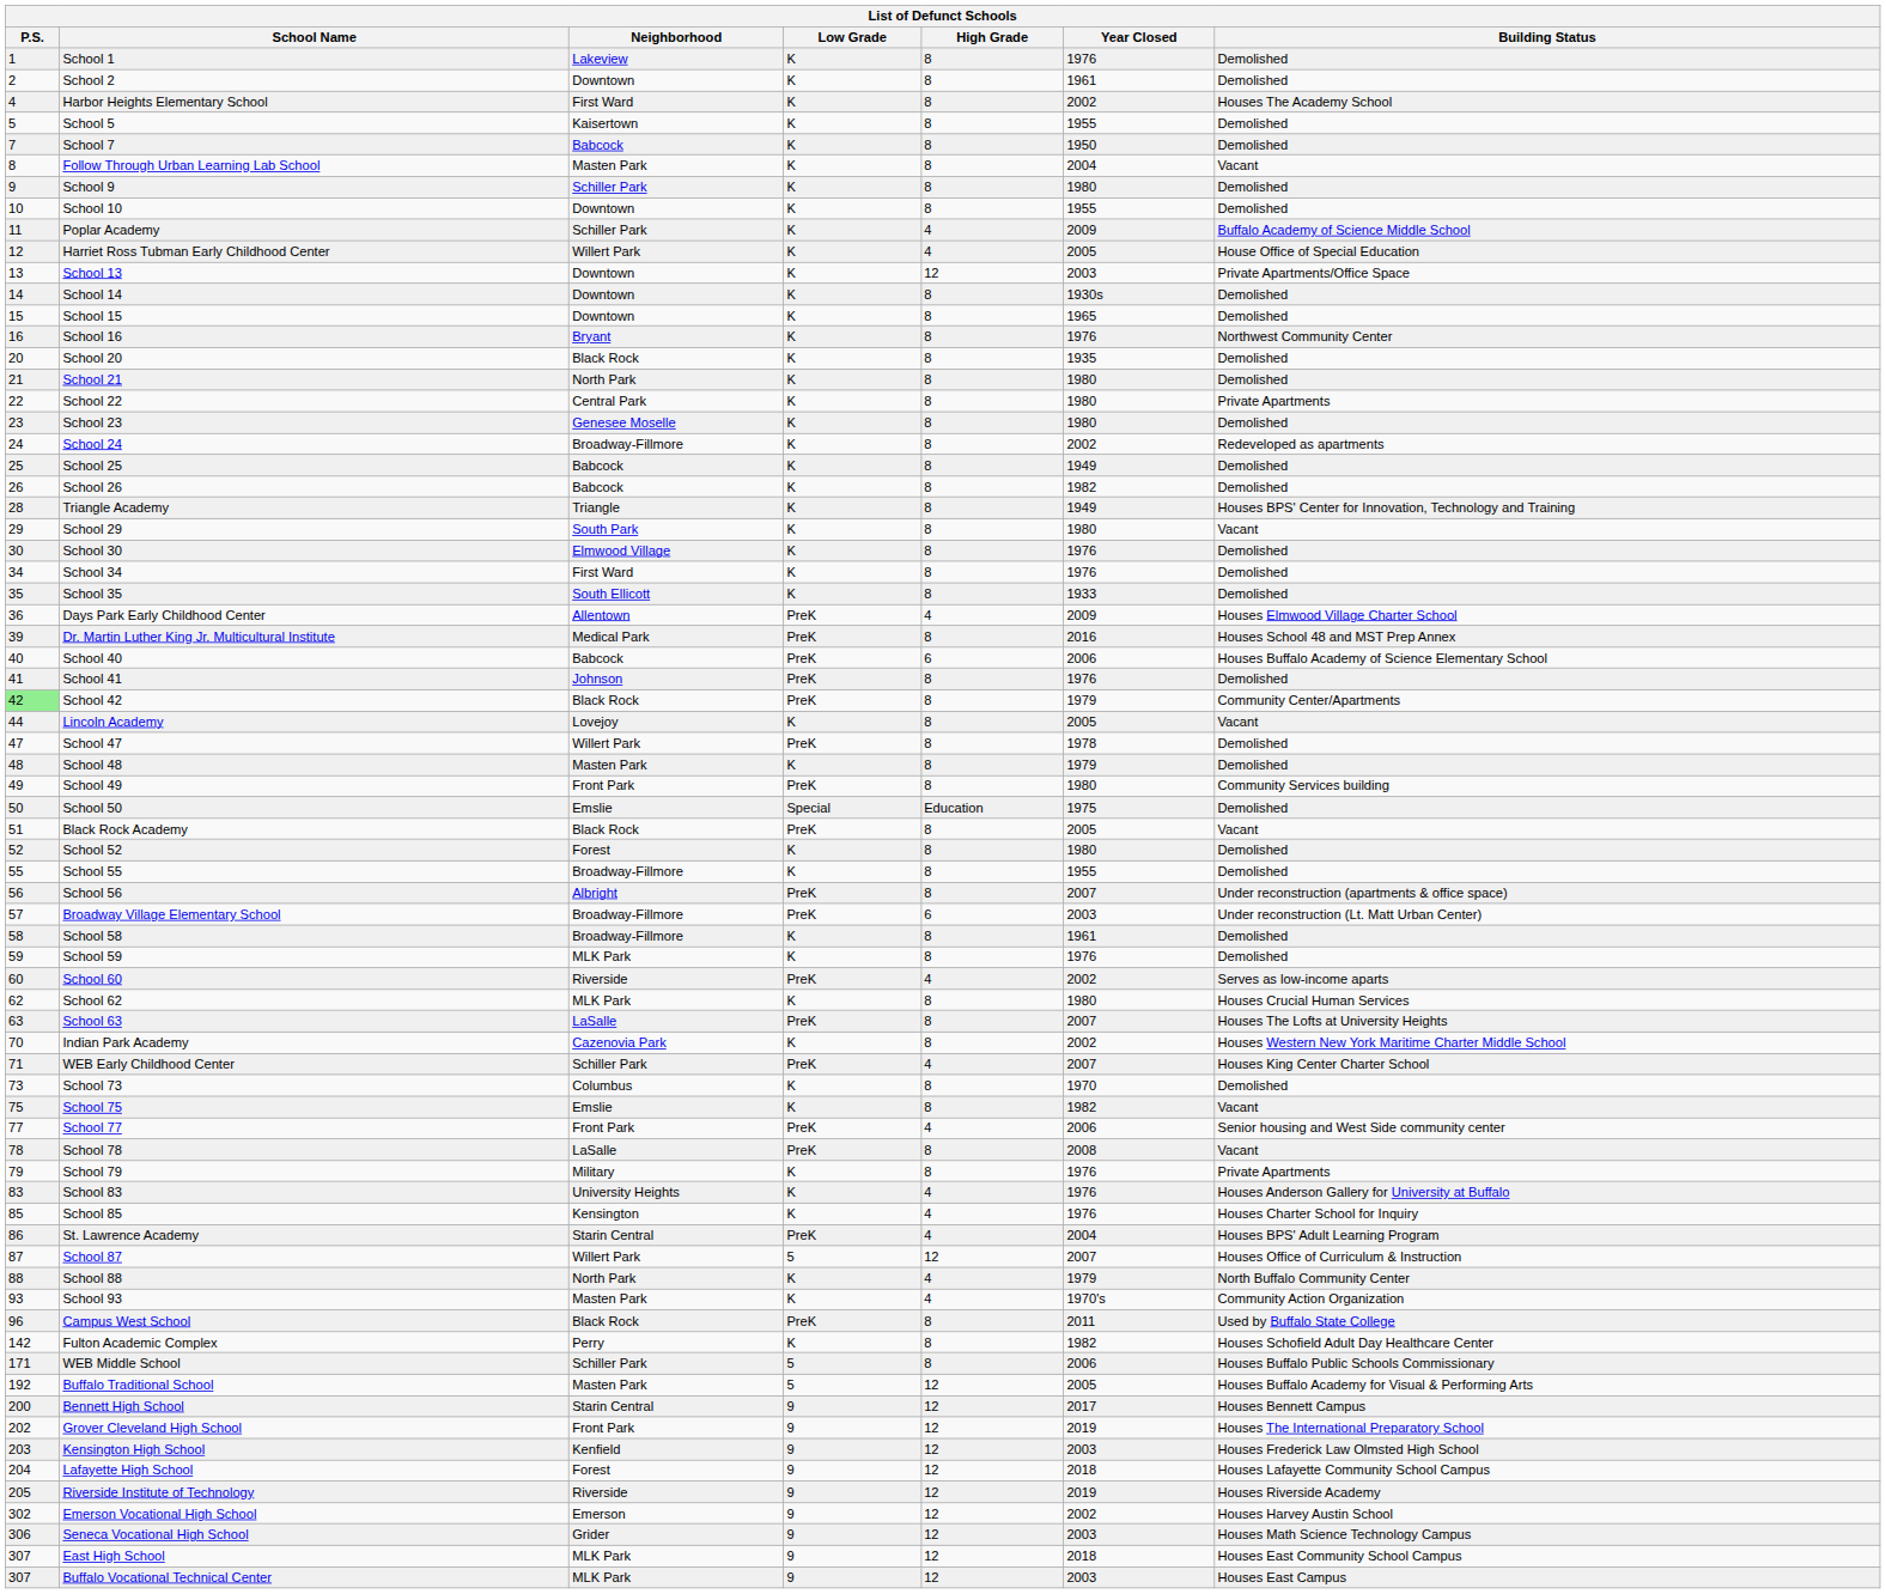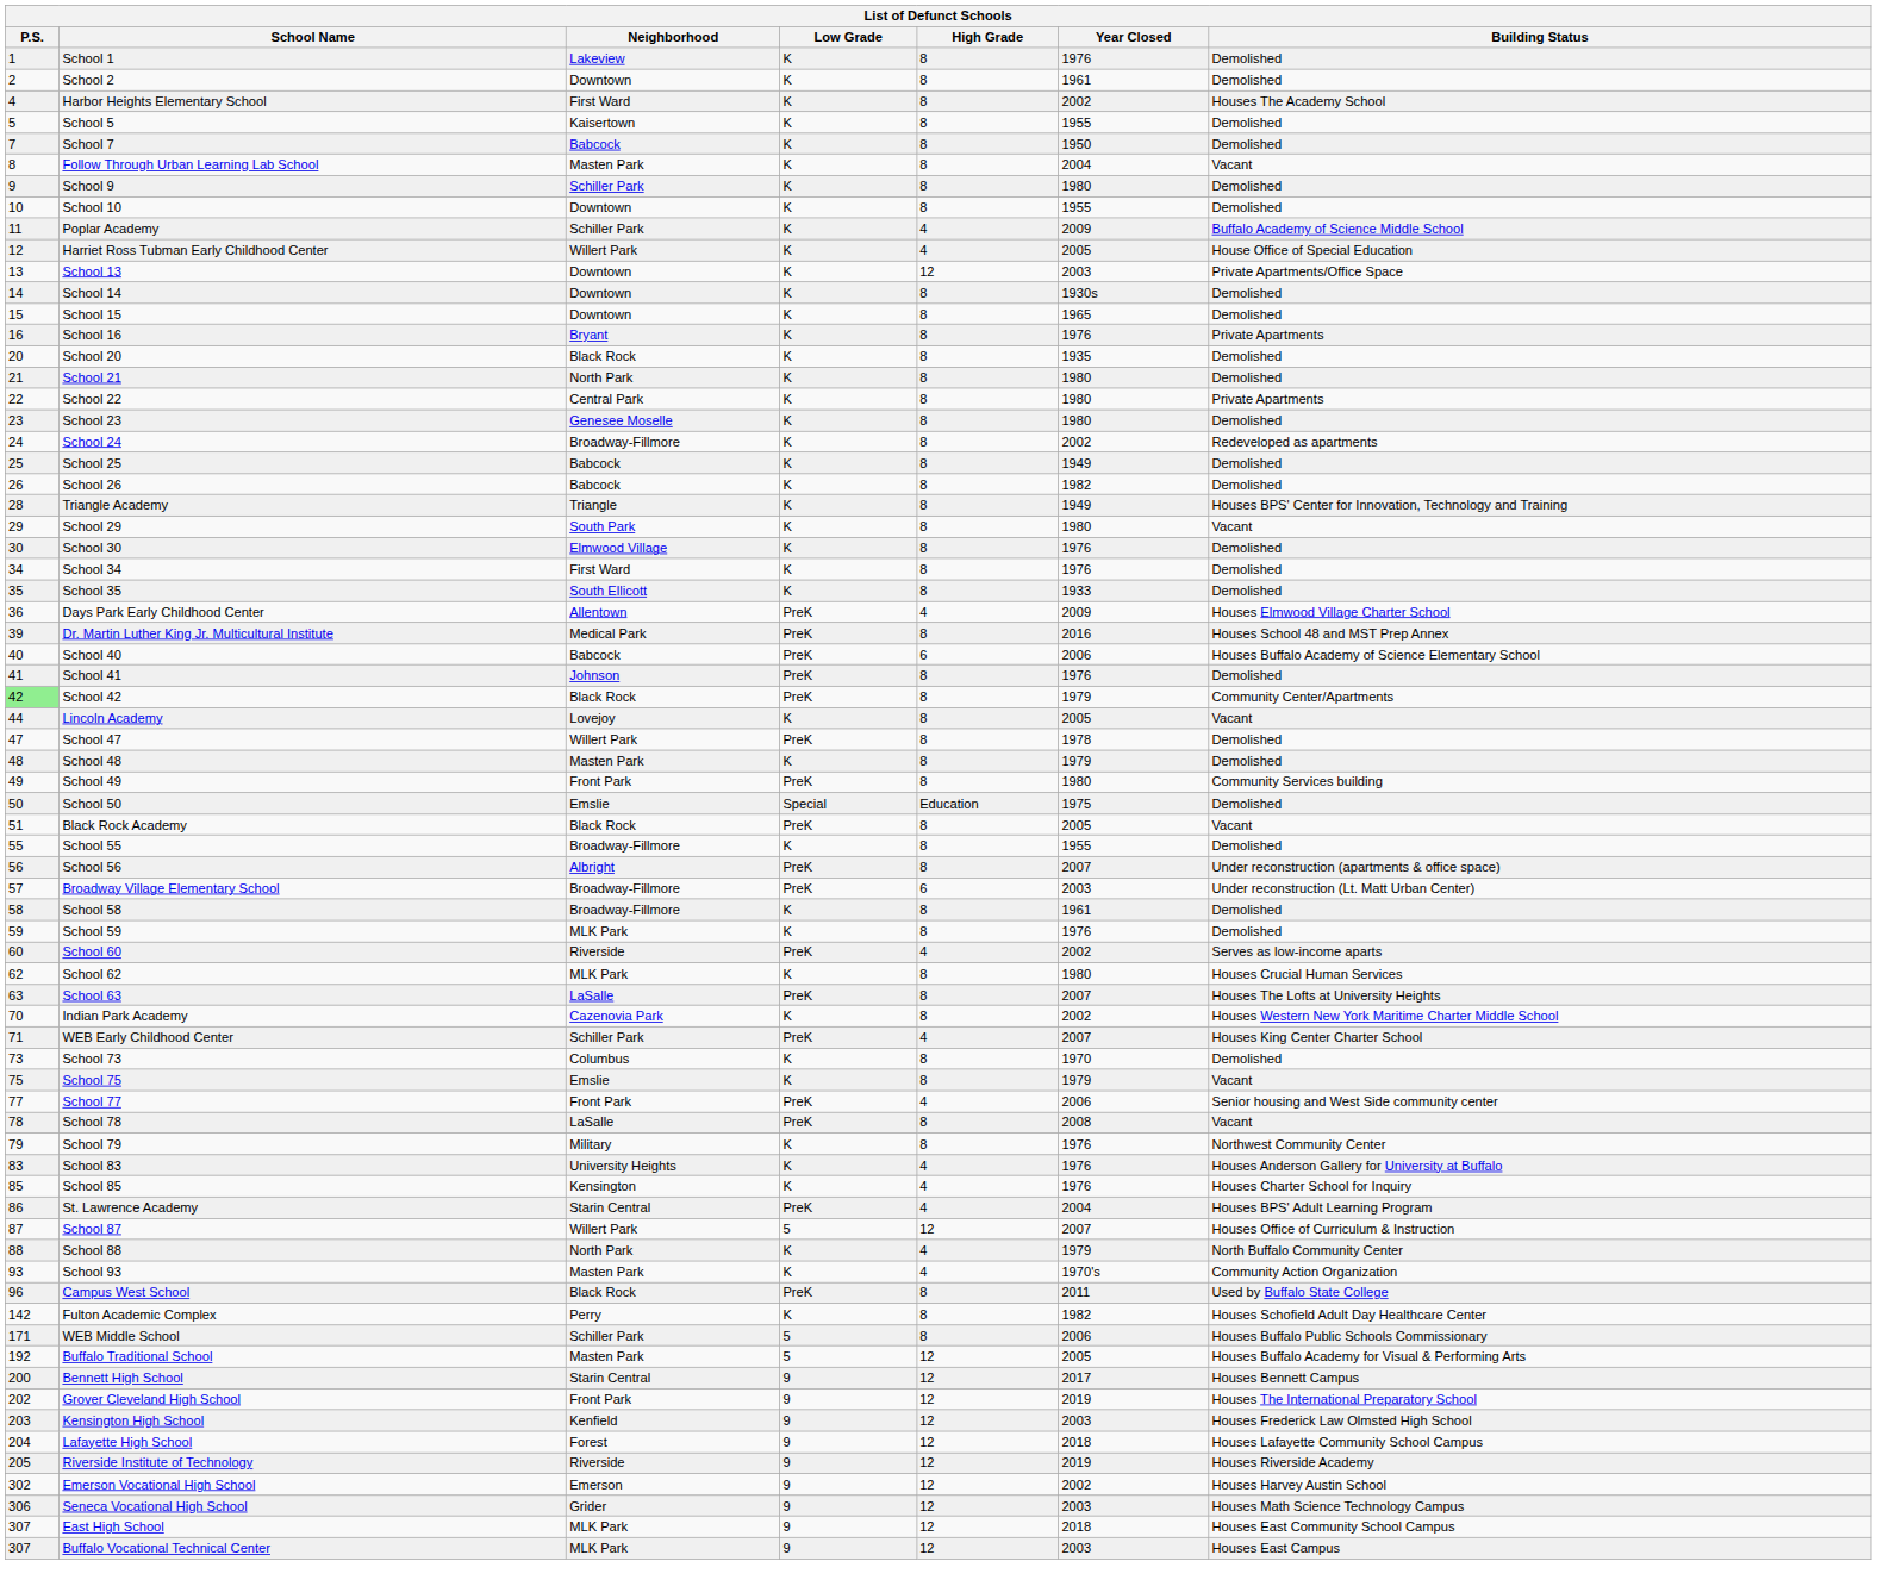 <table class="wikitable sortable collapsible" style="width:100%; font-size:88%">
 <tr>
 <th colspan=7>List of Defunct Schools</th>
 </tr>
 <tr>
 <th>P.S.</th>
 <th>School Name</th>
 <th>Neighborhood</th>
 <th>Low Grade</th>
 <th>High Grade</th>
 <th>Year Closed</th>
 <th>Building Status</th>
 </tr>
 <tr style="background:#f0f0f0">
 <td>1</td>
 <td>School 1</td>
 <td><a href='#'>Lakeview</a></td>
 <td>K</td>
 <td>8</td>
 <td>1976</td>
 <td>Demolished</td>
 </tr>
 <tr>
 <td>2</td>
 <td>School 2</td>
 <td>Downtown</td>
 <td>K</td>
 <td>8</td>
 <td>1961</td>
 <td>Demolished</td>
 </tr>
 <tr style="background:#f0f0f0">
 <td>4</td>
 <td>Harbor Heights Elementary School</td>
 <td>First Ward</td>
 <td>K</td>
 <td>8</td>
 <td>2002</td>
 <td>Houses The Academy School</td>
 </tr>
 <tr>
 <td>5</td>
 <td>School 5</td>
 <td>Kaisertown</td>
 <td>K</td>
 <td>8</td>
 <td>1955</td>
 <td>Demolished</td>
 </tr>
 <tr style="background:#f0f0f0">
 <td>7</td>
 <td>School 7</td>
 <td><a href='#'>Babcock</a></td>
 <td>K</td>
 <td>8</td>
 <td>1950</td>
 <td>Demolished</td>
 </tr>
 <tr>
 <td>8</td>
 <td><a href='#'>Follow Through Urban Learning Lab School</a></td>
 <td>Masten Park</td>
 <td>K</td>
 <td>8</td>
 <td>2004</td>
 <td>Vacant</td>
 </tr>
 <tr style="background:#f0f0f0">
 <td>9</td>
 <td>School 9</td>
 <td><a href='#'>Schiller Park</a></td>
 <td>K</td>
 <td>8</td>
 <td>1980</td>
 <td>Demolished</td>
 </tr>
 <tr>
 <td>10</td>
 <td>School 10</td>
 <td>Downtown</td>
 <td>K</td>
 <td>8</td>
 <td>1955</td>
 <td>Demolished</td>
 </tr>
 <tr style="background:#f0f0f0">
 <td>11</td>
 <td>Poplar Academy</td>
 <td>Schiller Park</td>
 <td>K</td>
 <td>4</td>
 <td>2009</td>
 <td><a href='#'>Buffalo Academy of Science Middle School</a></td>
 </tr>
 <tr style="background:#f0f0f0">
 <td>12</td>
 <td>Harriet Ross Tubman Early Childhood Center</td>
 <td>Willert Park</td>
 <td>K</td>
 <td>4</td>
 <td>2005</td>
 <td>House Office of Special Education</td>
 </tr>
 <tr>
 <td>13</td>
 <td><a href='#'>School 13</a></td>
 <td>Downtown</td>
 <td>K</td>
 <td>12</td>
 <td>2003</td>
 <td>Private Apartments/Office Space</td>
 </tr>
 <tr style="background:#f0f0f0">
 <td>14</td>
 <td>School 14</td>
 <td>Downtown</td>
 <td>K</td>
 <td>8</td>
 <td>1930s</td>
 <td>Demolished</td>
 </tr>
 <tr>
 <td>15</td>
 <td>School 15</td>
 <td>Downtown</td>
 <td>K</td>
 <td>8</td>
 <td>1965</td>
 <td>Demolished</td>
 </tr>
 <tr style="background:#f0f0f0">
 <td>16</td>
 <td>School 16</td>
 <td><a href='#'>Bryant</a></td>
 <td>K</td>
 <td>8</td>
 <td>1976</td>
-<td>Northwest Community Center</td>
+<td>Private Apartments</td>
 </tr>
 <tr>
 <td>20</td>
 <td>School 20</td>
 <td>Black Rock</td>
 <td>K</td>
 <td>8</td>
 <td>1935</td>
 <td>Demolished</td>
 </tr>
 <tr style="background:#f0f0f0">
 <td>21</td>
 <td><a href='#'>School 21</a></td>
 <td>North Park</td>
 <td>K</td>
 <td>8</td>
 <td>1980</td>
 <td>Demolished</td>
 </tr>
 <tr>
 <td>22</td>
 <td>School 22</td>
 <td>Central Park</td>
 <td>K</td>
 <td>8</td>
 <td>1980</td>
 <td>Private Apartments</td>
 </tr>
 <tr style="background:#f0f0f0">
 <td>23</td>
 <td>School 23</td>
 <td><a href='#'>Genesee Moselle</a></td>
 <td>K</td>
 <td>8</td>
 <td>1980</td>
 <td>Demolished</td>
 </tr>
 <tr>
 <td>24</td>
 <td><a href='#'>School 24</a></td>
 <td>Broadway-Fillmore</td>
 <td>K</td>
 <td>8</td>
 <td>2002</td>
 <td>Redeveloped as apartments</td>
 </tr>
 <tr style="background:#f0f0f0">
 <td>25</td>
 <td>School 25</td>
 <td>Babcock</td>
 <td>K</td>
 <td>8</td>
 <td>1949</td>
 <td>Demolished</td>
 </tr>
 <tr>
 <td>26</td>
 <td>School 26</td>
 <td>Babcock</td>
 <td>K</td>
 <td>8</td>
 <td>1982</td>
 <td>Demolished</td>
 </tr>
 <tr style="background:#f0f0f0">
 <td>28</td>
 <td>Triangle Academy</td>
 <td>Triangle</td>
 <td>K</td>
 <td>8</td>
 <td>1949</td>
 <td>Houses BPS' Center for Innovation, Technology and Training</td>
 </tr>
 <tr>
 <td>29</td>
 <td>School 29</td>
 <td><a href='#'>South Park</a></td>
 <td>K</td>
 <td>8</td>
 <td>1980</td>
 <td>Vacant</td>
 </tr>
 <tr style="background:#f0f0f0">
 <td>30</td>
 <td>School 30</td>
 <td><a href='#'>Elmwood Village</a></td>
 <td>K</td>
 <td>8</td>
 <td>1976</td>
 <td>Demolished</td>
 </tr>
 <tr>
 <td>34</td>
 <td>School 34</td>
 <td>First Ward</td>
 <td>K</td>
 <td>8</td>
 <td>1976</td>
 <td>Demolished</td>
 </tr>
 <tr style="background:#f0f0f0">
 <td>35</td>
 <td>School 35</td>
 <td><a href='#'>South Ellicott</a></td>
 <td>K</td>
 <td>8</td>
 <td>1933</td>
 <td>Demolished</td>
 </tr>
 <tr>
 <td>36</td>
 <td>Days Park Early Childhood Center</td>
 <td><a href='#'>Allentown</a></td>
 <td>PreK</td>
 <td>4</td>
 <td>2009</td>
 <td>Houses <a href='#'>Elmwood Village Charter School</a></td>
 </tr>
 <tr style="background:#f0f0f0">
 <td>39</td>
 <td><a href='#'>Dr. Martin Luther King Jr. Multicultural Institute</a></td>
 <td>Medical Park</td>
 <td>PreK</td>
 <td>8</td>
 <td>2016</td>
 <td>Houses School 48 and MST Prep Annex</td>
 </tr>
 <tr>
 <td>40</td>
 <td>School 40</td>
 <td>Babcock</td>
 <td>PreK</td>
 <td>6</td>
 <td>2006</td>
 <td>Houses Buffalo Academy of Science Elementary School</td>
 </tr>
 <tr style="background:#f0f0f0">
 <td>41</td>
 <td>School 41</td>
 <td><a href='#'>Johnson</a></td>
 <td>PreK</td>
 <td>8</td>
 <td>1976</td>
 <td>Demolished</td>
 </tr>
 <tr>
 <td style="background: lightgreen;">42</td>
 <td>School 42</td>
 <td>Black Rock</td>
 <td>PreK</td>
 <td>8</td>
 <td>1979</td>
 <td>Community Center/Apartments</td>
 </tr>
 <tr style="background:#f0f0f0">
 <td>44</td>
 <td><a href='#'>Lincoln Academy</a></td>
 <td>Lovejoy</td>
 <td>K</td>
 <td>8</td>
 <td>2005</td>
 <td>Vacant</td>
 </tr>
 <tr>
 <td>47</td>
 <td>School 47</td>
 <td>Willert Park</td>
 <td>PreK</td>
 <td>8</td>
 <td>1978</td>
 <td>Demolished</td>
 </tr>
 <tr style="background:#f0f0f0">
 <td>48</td>
 <td>School 48</td>
 <td>Masten Park</td>
 <td>K</td>
 <td>8</td>
 <td>1979</td>
 <td>Demolished</td>
 </tr>
 <tr>
 <td>49</td>
 <td>School 49</td>
 <td>Front Park</td>
 <td>PreK</td>
 <td>8</td>
 <td>1980</td>
 <td>Community Services building</td>
 </tr>
 <tr style="background:#f0f0f0">
 <td>50</td>
 <td>School 50</td>
 <td>Emslie</td>
 <td>Special</td>
 <td>Education</td>
 <td>1975</td>
 <td>Demolished</td>
 </tr>
 <tr>
 <td>51</td>
 <td>Black Rock Academy</td>
 <td>Black Rock</td>
 <td>PreK</td>
 <td>8</td>
 <td>2005</td>
 <td>Vacant</td>
 </tr>
-<tr style="background:#f0f0f0">
-<td>52</td>
-<td>School 52</td>
-<td>Forest</td>
-<td>K</td>
-<td>8</td>
-<td>1980</td>
-<td>Demolished</td>
-</tr>
 <tr>
 <td>55</td>
 <td>School 55</td>
 <td>Broadway-Fillmore</td>
 <td>K</td>
 <td>8</td>
 <td>1955</td>
 <td>Demolished</td>
 </tr>
 <tr style="background:#f0f0f0">
 <td>56</td>
 <td>School 56</td>
 <td><a href='#'>Albright</a></td>
 <td>PreK</td>
 <td>8</td>
 <td>2007</td>
 <td>Under reconstruction (apartments & office space) </td>
 </tr>
 <tr>
 <td>57</td>
 <td><a href='#'>Broadway Village Elementary School</a></td>
 <td>Broadway-Fillmore</td>
 <td>PreK</td>
 <td>6</td>
 <td>2003</td>
 <td>Under reconstruction (Lt. Matt Urban Center) </td>
 </tr>
 <tr style="background:#f0f0f0">
 <td>58</td>
 <td>School 58</td>
 <td>Broadway-Fillmore</td>
 <td>K</td>
 <td>8</td>
 <td>1961</td>
 <td>Demolished</td>
 </tr>
 <tr>
 <td>59</td>
 <td>School 59</td>
 <td>MLK Park</td>
 <td>K</td>
 <td>8</td>
 <td>1976</td>
 <td>Demolished</td>
 </tr>
 <tr style="background:#f0f0f0">
 <td>60</td>
 <td><a href='#'>School 60</a></td>
 <td>Riverside</td>
 <td>PreK</td>
 <td>4</td>
 <td>2002</td>
 <td>Serves as low-income aparts</td>
 </tr>
 <tr>
 <td>62</td>
 <td>School 62</td>
 <td>MLK Park</td>
 <td>K</td>
 <td>8</td>
 <td>1980</td>
 <td>Houses Crucial Human Services</td>
 </tr>
 <tr style="background:#f0f0f0">
 <td>63</td>
 <td><a href='#'>School 63</a></td>
 <td><a href='#'>LaSalle</a></td>
 <td>PreK</td>
 <td>8</td>
 <td>2007</td>
 <td>Houses The Lofts at University Heights </td>
 </tr>
 <tr>
 <td>70</td>
 <td>Indian Park Academy</td>
 <td><a href='#'>Cazenovia Park</a></td>
 <td>K</td>
 <td>8</td>
 <td>2002</td>
 <td>Houses <a href='#'>Western New York Maritime Charter Middle School</a></td>
 </tr>
 <tr style="background:#f0f0f0">
 <td>71</td>
 <td>WEB Early Childhood Center</td>
 <td>Schiller Park</td>
 <td>PreK</td>
 <td>4</td>
 <td>2007</td>
 <td>Houses King Center Charter School</td>
 </tr>
 <tr>
 <td>73</td>
 <td>School 73</td>
 <td>Columbus</td>
 <td>K</td>
 <td>8</td>
 <td>1970</td>
 <td>Demolished</td>
 </tr>
 <tr style="background:#f0f0f0">
 <td>75</td>
 <td><a href='#'>School 75</a></td>
 <td>Emslie</td>
 <td>K</td>
 <td>8</td>
-<td>1982</td>
+<td>1979</td>
 <td>Vacant</td>
 </tr>
 <tr>
 <td>77</td>
 <td><a href='#'>School 77</a></td>
 <td>Front Park</td>
 <td>PreK</td>
 <td>4</td>
 <td>2006</td>
 <td>Senior housing and West Side community center</td>
 </tr>
 <tr style="background:#f0f0f0">
 <td>78</td>
 <td>School 78</td>
 <td>LaSalle</td>
 <td>PreK</td>
 <td>8</td>
 <td>2008</td>
 <td>Vacant</td>
 </tr>
 <tr>
 <td>79</td>
 <td>School 79</td>
 <td>Military</td>
 <td>K</td>
 <td>8</td>
 <td>1976</td>
-<td>Private Apartments</td>
+<td>Northwest Community Center</td>
 </tr>
 <tr style="background:#f0f0f0">
 <td>83</td>
 <td>School 83</td>
 <td>University Heights</td>
 <td>K</td>
 <td>4</td>
 <td>1976</td>
 <td>Houses Anderson Gallery for <a href='#'>University at Buffalo</a></td>
 </tr>
 <tr>
 <td>85</td>
 <td>School 85</td>
 <td>Kensington</td>
 <td>K</td>
 <td>4</td>
 <td>1976</td>
 <td>Houses Charter School for Inquiry</td>
 </tr>
 <tr style="background:#f0f0f0">
 <td>86</td>
 <td>St. Lawrence Academy</td>
 <td>Starin Central</td>
 <td>PreK</td>
 <td>4</td>
 <td>2004</td>
 <td>Houses BPS' Adult Learning Program</td>
 </tr>
 <tr>
 <td>87</td>
 <td><a href='#'>School 87</a></td>
 <td>Willert Park</td>
 <td>5</td>
 <td>12</td>
 <td>2007</td>
 <td>Houses Office of Curriculum & Instruction</td>
 </tr>
 <tr style="background:#f0f0f0">
 <td>88</td>
 <td>School 88</td>
 <td>North Park</td>
 <td>K</td>
 <td>4</td>
 <td>1979</td>
 <td>North Buffalo Community Center</td>
 </tr>
 <tr>
 <td>93</td>
 <td>School 93</td>
 <td>Masten Park</td>
 <td>K</td>
 <td>4</td>
 <td>1970's</td>
 <td>Community Action Organization</td>
 </tr>
 <tr style="background:#f0f0f0">
 <td>96</td>
 <td><a href='#'>Campus West School</a></td>
 <td>Black Rock</td>
 <td>PreK</td>
 <td>8</td>
 <td>2011</td>
 <td>Used by <a href='#'>Buffalo State College</a></td>
 </tr>
 <tr>
 <td>142</td>
 <td>Fulton Academic Complex</td>
 <td>Perry</td>
 <td>K</td>
 <td>8</td>
 <td>1982</td>
 <td>Houses Schofield Adult Day Healthcare Center</td>
 </tr>
 <tr style="background:#f0f0f0">
 <td>171</td>
 <td>WEB Middle School</td>
 <td>Schiller Park</td>
 <td>5</td>
 <td>8</td>
 <td>2006</td>
 <td>Houses Buffalo Public Schools Commissionary</td>
 </tr>
 <tr>
 <td>192</td>
 <td><a href='#'>Buffalo Traditional School</a></td>
 <td>Masten Park</td>
 <td>5</td>
 <td>12</td>
 <td>2005</td>
 <td>Houses Buffalo Academy for Visual & Performing Arts</td>
 </tr>
 <tr style="background:#f0f0f0">
 <td>200</td>
 <td><a href='#'>Bennett High School</a></td>
 <td>Starin Central</td>
 <td>9</td>
 <td>12</td>
 <td>2017</td>
 <td>Houses Bennett Campus</td>
 </tr>
 <tr>
 <td>202</td>
 <td><a href='#'>Grover Cleveland High School</a></td>
 <td>Front Park</td>
 <td>9</td>
 <td>12</td>
 <td>2019</td>
 <td>Houses <a href='#'>The International Preparatory School</a></td>
 </tr>
 <tr style="background:#f0f0f0">
 <td>203</td>
 <td><a href='#'>Kensington High School</a></td>
 <td>Kenfield</td>
 <td>9</td>
 <td>12</td>
 <td>2003</td>
 <td>Houses Frederick Law Olmsted High School</td>
 </tr>
 <tr>
 <td>204</td>
 <td><a href='#'>Lafayette High School</a></td>
 <td>Forest</td>
 <td>9</td>
 <td>12</td>
 <td>2018</td>
 <td>Houses Lafayette Community School Campus</td>
 </tr>
 <tr style="background:#f0f0f0">
 <td>205</td>
 <td><a href='#'>Riverside Institute of Technology</a></td>
 <td>Riverside</td>
 <td>9</td>
 <td>12</td>
 <td>2019</td>
 <td>Houses Riverside Academy</td>
 </tr>
 <tr>
 <td>302</td>
 <td><a href='#'>Emerson Vocational High School</a></td>
 <td>Emerson</td>
 <td>9</td>
 <td>12</td>
 <td>2002</td>
 <td>Houses Harvey Austin School</td>
 </tr>
 <tr style="background:#f0f0f0">
 <td>306</td>
 <td><a href='#'>Seneca Vocational High School</a></td>
 <td>Grider</td>
 <td>9</td>
 <td>12</td>
 <td>2003</td>
 <td>Houses Math Science Technology Campus</td>
 </tr>
 <tr>
 <td>307</td>
 <td><a href='#'>East High School</a></td>
 <td>MLK Park</td>
 <td>9</td>
 <td>12</td>
 <td>2018</td>
 <td>Houses East Community School Campus</td>
 </tr>
 <tr style="background:#f0f0f0">
 <td>307</td>
 <td><a href='#'>Buffalo Vocational Technical Center</a></td>
 <td>MLK Park</td>
 <td>9</td>
 <td>12</td>
 <td>2003</td>
 <td>Houses East Campus</td>
 </tr>
 </table>
